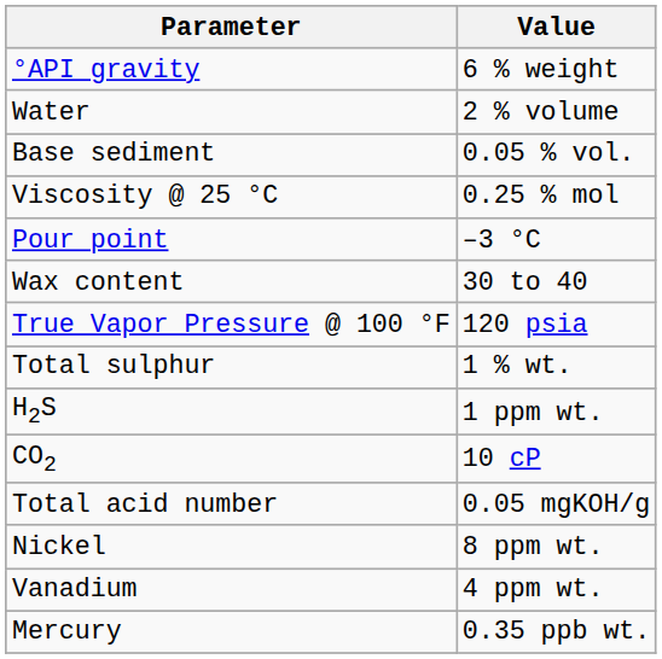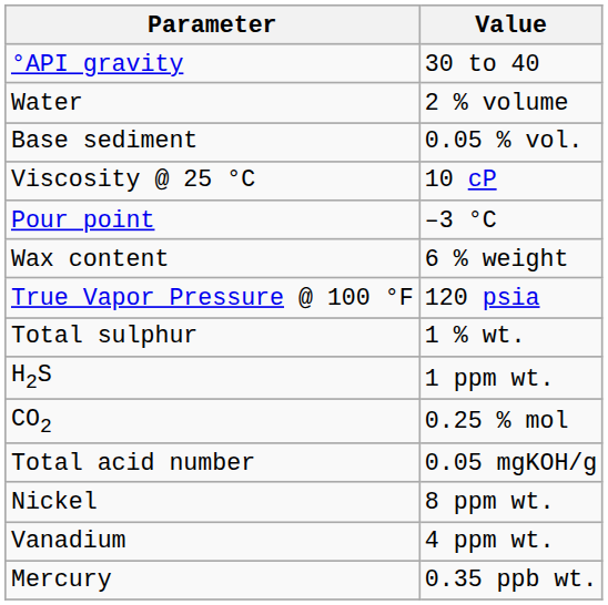 <table class="wikitable">
 <tr>
 <th>Parameter</th>
 <th>Value</th>
 </tr>
 <tr>
 <td><a href='#'>°API gravity</a></td>
-<td>6 % weight</td>
+<td>30 to 40</td>
 </tr>
 <tr>
 <td>Water</td>
 <td>2 % volume</td>
 </tr>
 <tr>
 <td>Base sediment</td>
 <td>0.05 % vol.</td>
 </tr>
 <tr>
 <td>Viscosity @ 25 °C</td>
-<td>0.25 % mol</td>
+<td>10 <a href='#'>cP</a></td>
 </tr>
 <tr>
 <td><a href='#'>Pour point</a></td>
 <td>–3 °C</td>
 </tr>
 <tr>
 <td>Wax content</td>
-<td>30 to 40</td>
+<td>6 % weight</td>
 </tr>
 <tr>
 <td><a href='#'>True Vapor Pressure</a> @ 100 °F</td>
 <td>120 <a href='#'>psia</a></td>
 </tr>
 <tr>
 <td>Total sulphur</td>
 <td>1 % wt.</td>
 </tr>
 <tr>
 <td>H<sub>2</sub>S</td>
 <td>1 ppm wt.</td>
 </tr>
 <tr>
 <td>CO<sub>2</sub></td>
-<td>10 <a href='#'>cP</a></td>
+<td>0.25 % mol</td>
 </tr>
 <tr>
 <td>Total acid number</td>
 <td>0.05 mgKOH/g</td>
 </tr>
 <tr>
 <td>Nickel</td>
 <td>8 ppm wt.</td>
 </tr>
 <tr>
 <td>Vanadium</td>
 <td>4 ppm wt.</td>
 </tr>
 <tr>
 <td>Mercury</td>
 <td>0.35 ppb wt.</td>
 </tr>
 </table>
